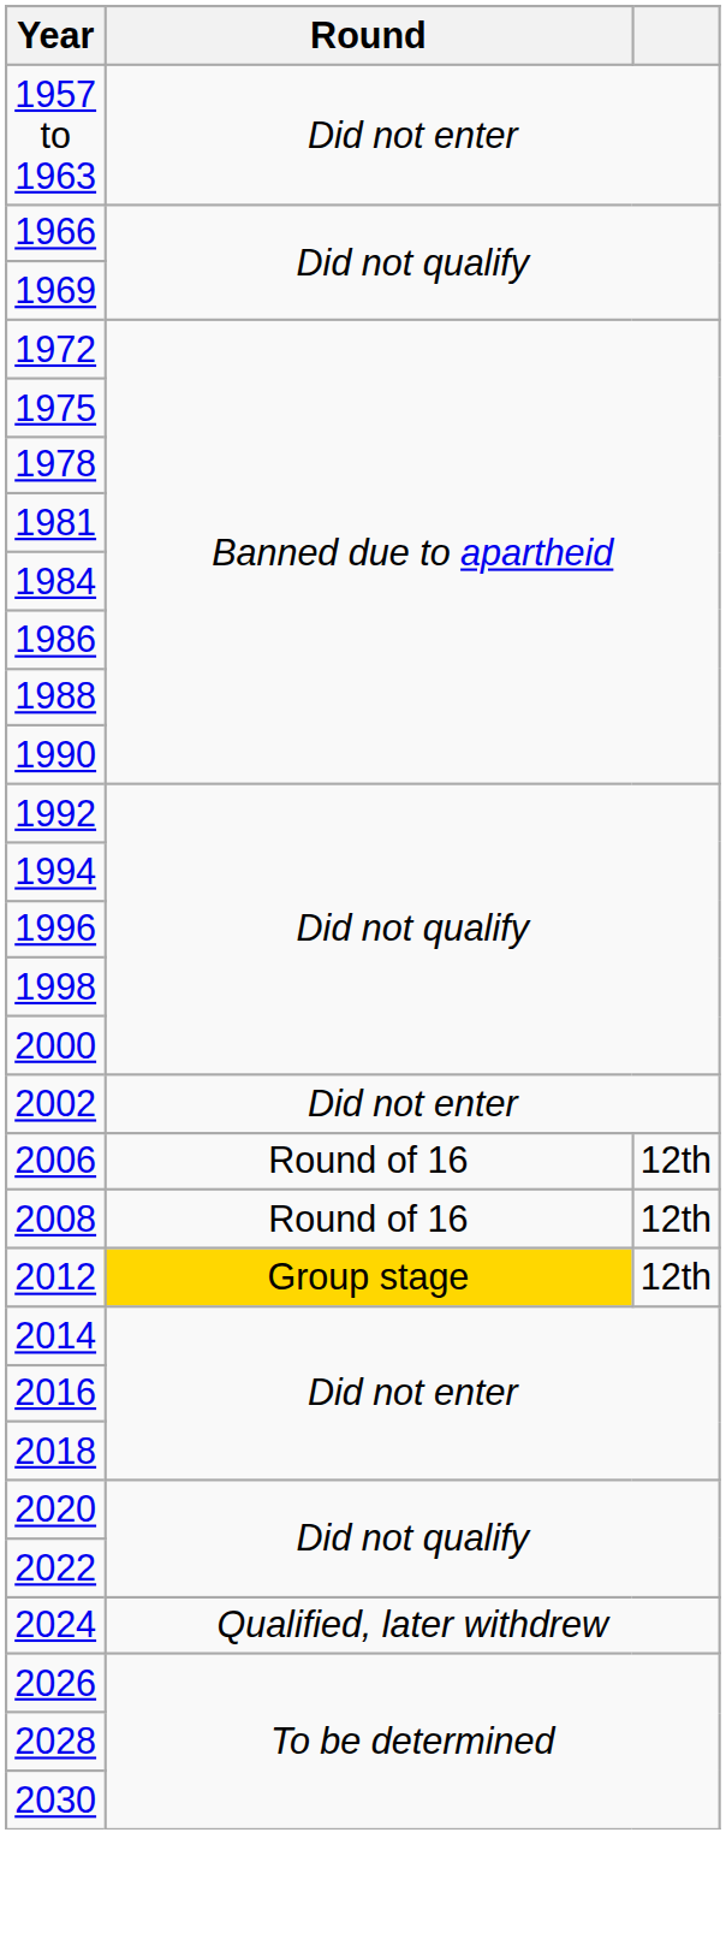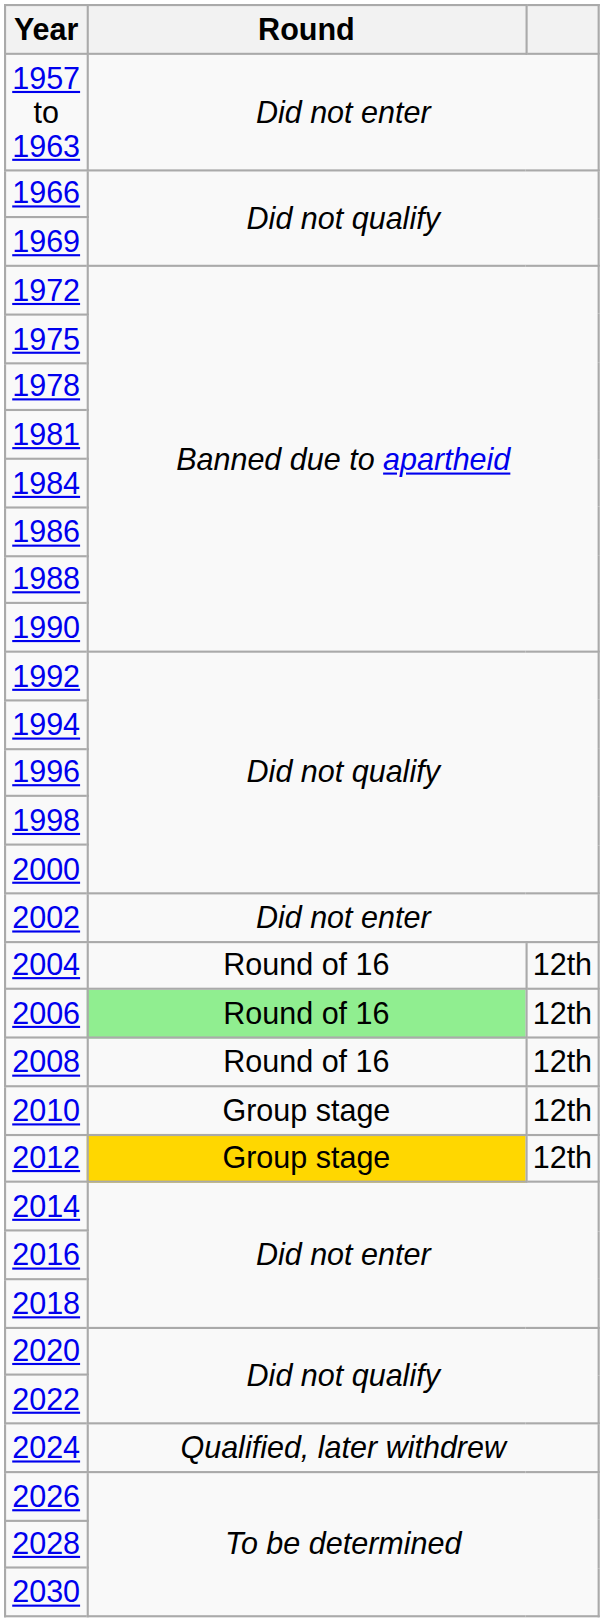 <table class="wikitable" style="text-align: center; font-size:90%">
 <tr>
 <th>Year</th>
 <th style="width:200px">Round</th>
 <th></th>
 </tr>
 <tr>
 <td><a href='#'>1957</a><br>to<br><a href='#'>1963</a></td>
 <td colspan="2"><em>Did not enter</em></td>
 </tr>
 <tr>
 <td><a href='#'>1966</a></td>
 <td colspan="2" rowspan="2"><em>Did not qualify</em></td>
 </tr>
 <tr>
 <td><a href='#'>1969</a></td>
 </tr>
 <tr>
 <td><a href='#'>1972</a></td>
 <td colspan="2" rowspan="8"><em>Banned due to <a href='#'>apartheid</a></em></td>
 </tr>
 <tr>
 <td><a href='#'>1975</a></td>
 </tr>
 <tr>
 <td><a href='#'>1978</a></td>
 </tr>
 <tr>
 <td><a href='#'>1981</a></td>
 </tr>
 <tr>
 <td><a href='#'>1984</a></td>
 </tr>
 <tr>
 <td><a href='#'>1986</a></td>
 </tr>
 <tr>
 <td><a href='#'>1988</a></td>
 </tr>
 <tr>
 <td><a href='#'>1990</a></td>
 </tr>
 <tr>
 <td><a href='#'>1992</a></td>
 <td colspan="2" rowspan="5"><em>Did not qualify</em></td>
 </tr>
 <tr>
 <td><a href='#'>1994</a></td>
 </tr>
 <tr>
 <td><a href='#'>1996</a></td>
 </tr>
 <tr>
 <td><a href='#'>1998</a></td>
 </tr>
 <tr>
 <td><a href='#'>2000</a></td>
 </tr>
 <tr>
 <td><a href='#'>2002</a></td>
 <td colspan="2"><em>Did not enter</em></td>
 </tr>
 <tr>
+<td><a href='#'>2004</a></td>
+<td>Round of 16</td>
+<td>12th</td>
+</tr>
+<tr>
 <td><a href='#'>2006</a></td>
-<td>Round of 16</td>
+<td style="background: lightgreen;">Round of 16</td>
 <td>12th</td>
 </tr>
 <tr>
 <td><a href='#'>2008</a></td>
 <td>Round of 16</td>
+<td>12th</td>
+</tr>
+<tr>
+<td><a href='#'>2010</a></td>
+<td>Group stage</td>
 <td>12th</td>
 </tr>
 <tr>
 <td><a href='#'>2012</a></td>
 <td style="background: gold;">Group stage</td>
 <td>12th</td>
 </tr>
 <tr>
 <td><a href='#'>2014</a></td>
 <td colspan="2" rowspan="3"><em>Did not enter</em></td>
 </tr>
 <tr>
 <td><a href='#'>2016</a></td>
 </tr>
 <tr>
 <td><a href='#'>2018</a></td>
 </tr>
 <tr>
 <td><a href='#'>2020</a></td>
 <td colspan="2" rowspan="2"><em>Did not qualify</em></td>
 </tr>
 <tr>
 <td><a href='#'>2022</a></td>
 </tr>
 <tr>
 <td><a href='#'>2024</a></td>
 <td colspan="2"><em>Qualified, later withdrew</em></td>
 </tr>
 <tr>
 <td><a href='#'>2026</a></td>
 <td colspan="2" rowspan="3"><em>To be determined</em></td>
 </tr>
 <tr>
 <td><a href='#'>2028</a></td>
 </tr>
 <tr>
 <td><a href='#'>2030</a></td>
 </tr>
 </table>
